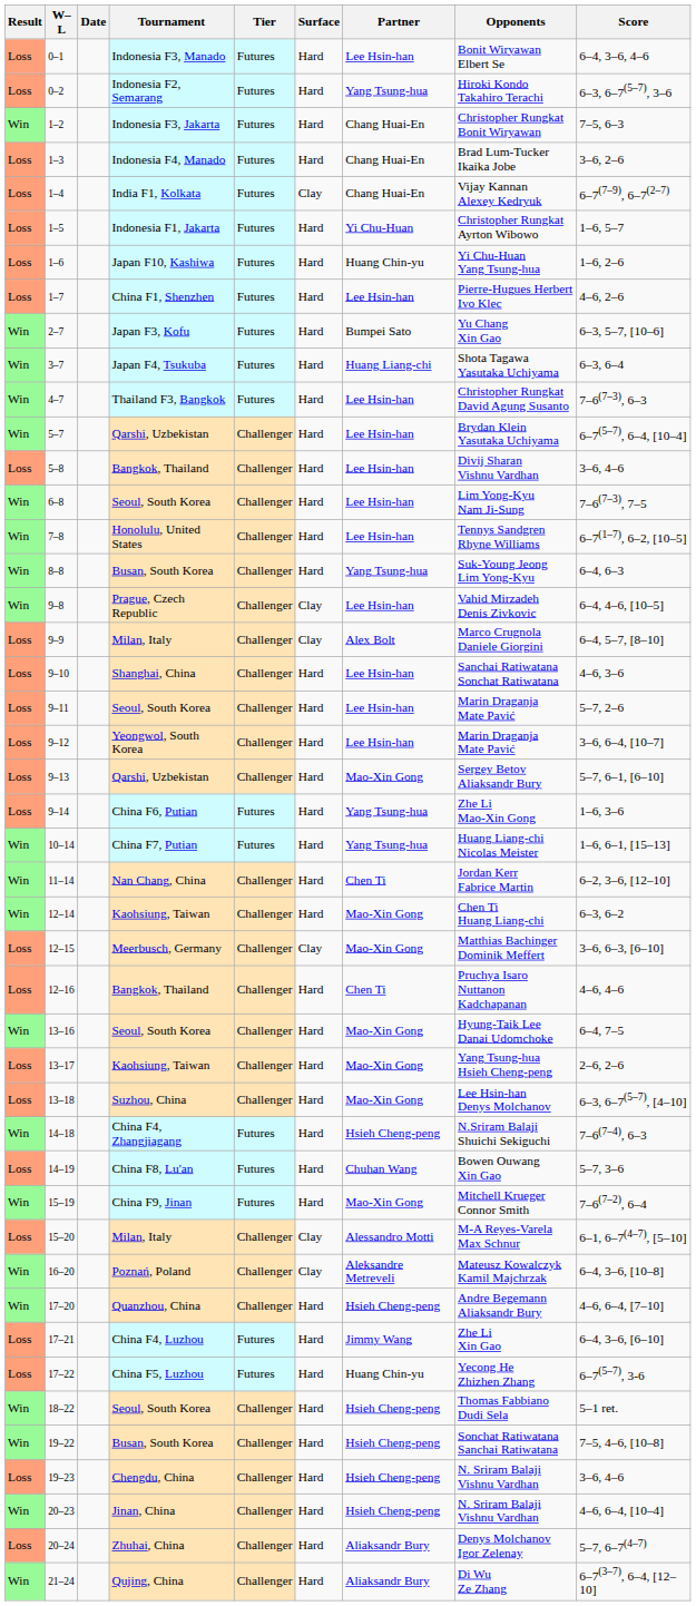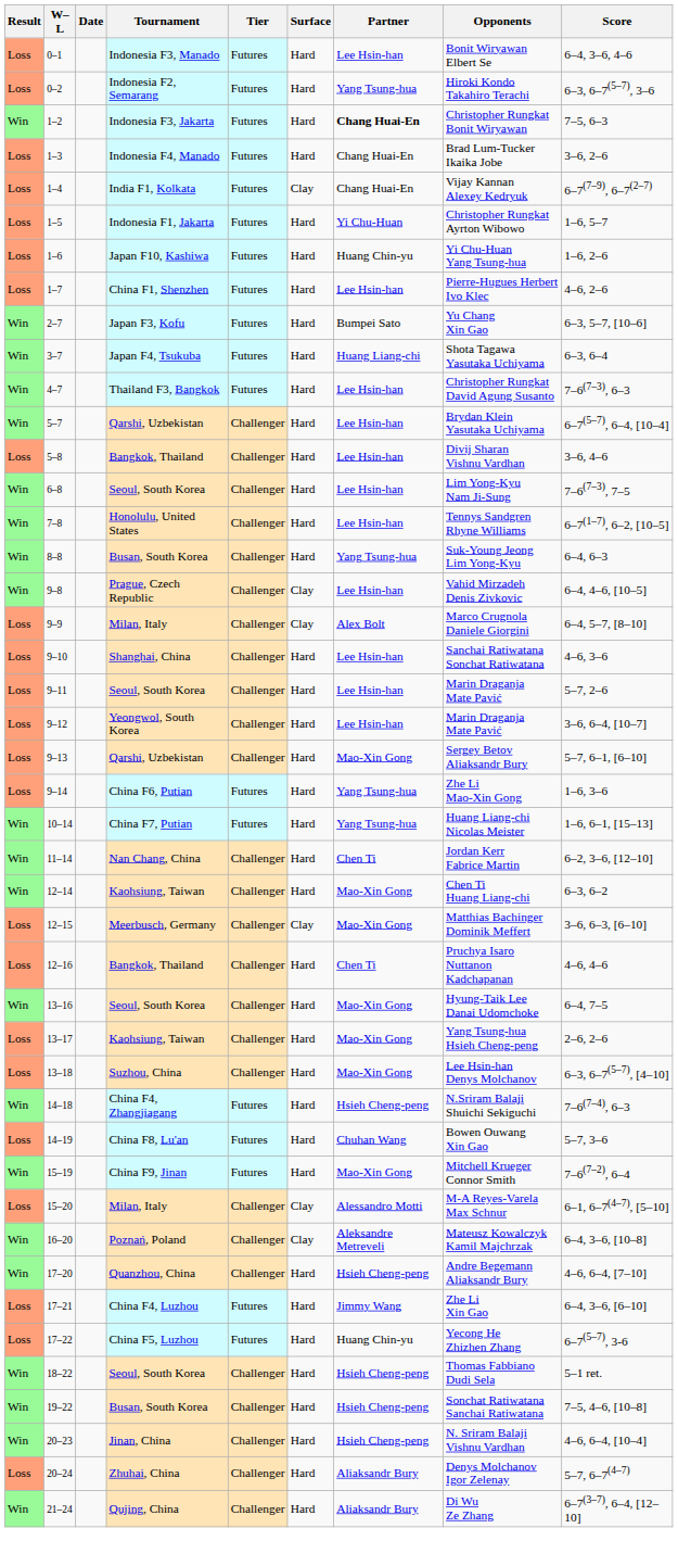 <table class="sortable wikitable">
 <tr>
 <th>Result</th>
 <th class="unsortable">W–L</th>
 <th>Date</th>
 <th>Tournament</th>
 <th>Tier</th>
 <th>Surface</th>
 <th>Partner</th>
 <th>Opponents</th>
 <th class="unsortable">Score</th>
 </tr>
 <tr>
 <td bgcolor=FFA07A>Loss</td>
 <td><small>0–1</small></td>
 <td></td>
 <td style="background:#cffcff;">Indonesia F3, <a href='#'>Manado</a></td>
 <td style="background:#cffcff;">Futures</td>
 <td>Hard</td>
 <td> <a href='#'>Lee Hsin-han</a></td>
 <td> <a href='#'>Bonit Wiryawan</a> <br> Elbert Se</td>
 <td>6–4, 3–6, 4–6</td>
 </tr>
 <tr>
 <td bgcolor=FFA07A>Loss</td>
 <td><small>0–2</small></td>
 <td></td>
 <td style="background:#cffcff;">Indonesia F2, <a href='#'>Semarang</a></td>
 <td style="background:#cffcff;">Futures</td>
 <td>Hard</td>
 <td> <a href='#'>Yang Tsung-hua</a></td>
 <td> <a href='#'>Hiroki Kondo</a> <br> <a href='#'>Takahiro Terachi</a></td>
 <td>6–3, 6–7<sup>(5–7)</sup>, 3–6</td>
 </tr>
 <tr>
 <td style="background:#98FB98">Win</td>
 <td><small>1–2</small></td>
 <td></td>
 <td style="background:#cffcff;">Indonesia F3, <a href='#'>Jakarta</a></td>
 <td style="background:#cffcff;">Futures</td>
 <td>Hard</td>
-<td> Chang Huai-En</td>
+<td><strong> Chang Huai-En</strong></td>
 <td> <a href='#'>Christopher Rungkat</a> <br> <a href='#'>Bonit Wiryawan</a></td>
 <td>7–5, 6–3</td>
 </tr>
 <tr>
 <td bgcolor=FFA07A>Loss</td>
 <td><small>1–3</small></td>
 <td></td>
 <td style="background:#cffcff;">Indonesia F4, <a href='#'>Manado</a></td>
 <td style="background:#cffcff;">Futures</td>
 <td>Hard</td>
 <td> Chang Huai-En</td>
 <td> Brad Lum-Tucker <br> Ikaika Jobe</td>
 <td>3–6, 2–6</td>
 </tr>
 <tr>
 <td bgcolor=FFA07A>Loss</td>
 <td><small>1–4</small></td>
 <td></td>
 <td style="background:#cffcff;">India F1, <a href='#'>Kolkata</a></td>
 <td style="background:#cffcff;">Futures</td>
 <td>Clay</td>
 <td> Chang Huai-En</td>
 <td> Vijay Kannan <br> <a href='#'>Alexey Kedryuk</a></td>
 <td>6–7<sup>(7–9)</sup>, 6–7<sup>(2–7)</sup></td>
 </tr>
 <tr>
 <td bgcolor=FFA07A>Loss</td>
 <td><small>1–5</small></td>
 <td></td>
 <td style="background:#cffcff;">Indonesia F1, <a href='#'>Jakarta</a></td>
 <td style="background:#cffcff;">Futures</td>
 <td>Hard</td>
 <td> <a href='#'>Yi Chu-Huan</a></td>
 <td> <a href='#'>Christopher Rungkat</a> <br> Ayrton Wibowo</td>
 <td>1–6, 5–7</td>
 </tr>
 <tr>
 <td bgcolor=FFA07A>Loss</td>
 <td><small>1–6</small></td>
 <td></td>
 <td style="background:#cffcff;">Japan F10, <a href='#'>Kashiwa</a></td>
 <td style="background:#cffcff;">Futures</td>
 <td>Hard</td>
 <td> Huang Chin-yu</td>
 <td> <a href='#'>Yi Chu-Huan</a> <br> <a href='#'>Yang Tsung-hua</a></td>
 <td>1–6, 2–6</td>
 </tr>
 <tr>
 <td bgcolor=FFA07A>Loss</td>
 <td><small>1–7</small></td>
 <td></td>
 <td style="background:#cffcff;">China F1, <a href='#'>Shenzhen</a></td>
 <td style="background:#cffcff;">Futures</td>
 <td>Hard</td>
 <td> <a href='#'>Lee Hsin-han</a></td>
 <td> <a href='#'>Pierre-Hugues Herbert</a> <br> <a href='#'>Ivo Klec</a></td>
 <td>4–6, 2–6</td>
 </tr>
 <tr>
 <td style="background:#98FB98">Win</td>
 <td><small>2–7</small></td>
 <td></td>
 <td style="background:#cffcff;">Japan F3, <a href='#'>Kofu</a></td>
 <td style="background:#cffcff;">Futures</td>
 <td>Hard</td>
 <td> Bumpei Sato</td>
 <td> <a href='#'>Yu Chang</a> <br> <a href='#'>Xin Gao</a></td>
 <td>6–3, 5–7, [10–6]</td>
 </tr>
 <tr>
 <td style="background:#98FB98">Win</td>
 <td><small>3–7</small></td>
 <td></td>
 <td style="background:#cffcff;">Japan F4, <a href='#'>Tsukuba</a></td>
 <td style="background:#cffcff;">Futures</td>
 <td>Hard</td>
 <td> <a href='#'>Huang Liang-chi</a></td>
 <td> Shota Tagawa <br> <a href='#'>Yasutaka Uchiyama</a></td>
 <td>6–3, 6–4</td>
 </tr>
 <tr>
 <td style="background:#98FB98">Win</td>
 <td><small>4–7</small></td>
 <td></td>
 <td style="background:#cffcff;">Thailand F3, <a href='#'>Bangkok</a></td>
 <td style="background:#cffcff;">Futures</td>
 <td>Hard</td>
 <td> <a href='#'>Lee Hsin-han</a></td>
 <td> <a href='#'>Christopher Rungkat</a> <br> <a href='#'>David Agung Susanto</a></td>
 <td>7–6<sup>(7–3)</sup>, 6–3</td>
 </tr>
 <tr>
 <td style="background:#98FB98">Win</td>
 <td><small>5–7</small></td>
 <td></td>
 <td style="background:moccasin;"><a href='#'>Qarshi</a>, Uzbekistan</td>
 <td style="background:moccasin;">Challenger</td>
 <td>Hard</td>
 <td> <a href='#'>Lee Hsin-han</a></td>
 <td> <a href='#'>Brydan Klein</a> <br> <a href='#'>Yasutaka Uchiyama</a></td>
 <td>6–7<sup>(5–7)</sup>, 6–4, [10–4]</td>
 </tr>
 <tr>
 <td bgcolor=FFA07A>Loss</td>
 <td><small>5–8</small></td>
 <td></td>
 <td style="background:moccasin;"><a href='#'>Bangkok</a>, Thailand</td>
 <td style="background:moccasin;">Challenger</td>
 <td>Hard</td>
 <td> <a href='#'>Lee Hsin-han</a></td>
 <td> <a href='#'>Divij Sharan</a> <br> <a href='#'>Vishnu Vardhan</a></td>
 <td>3–6, 4–6</td>
 </tr>
 <tr>
 <td style="background:#98FB98">Win</td>
 <td><small>6–8</small></td>
 <td></td>
 <td style="background:moccasin;"><a href='#'>Seoul</a>, South Korea</td>
 <td style="background:moccasin;">Challenger</td>
 <td>Hard</td>
 <td> <a href='#'>Lee Hsin-han</a></td>
 <td> <a href='#'>Lim Yong-Kyu</a> <br> <a href='#'>Nam Ji-Sung</a></td>
 <td>7–6<sup>(7–3)</sup>, 7–5</td>
 </tr>
 <tr>
 <td style="background:#98FB98">Win</td>
 <td><small>7–8</small></td>
 <td></td>
 <td style="background:moccasin;"><a href='#'>Honolulu</a>, United States</td>
 <td style="background:moccasin;">Challenger</td>
 <td>Hard</td>
 <td> <a href='#'>Lee Hsin-han</a></td>
 <td> <a href='#'>Tennys Sandgren</a> <br> <a href='#'>Rhyne Williams</a></td>
 <td>6–7<sup>(1–7)</sup>, 6–2, [10–5]</td>
 </tr>
 <tr>
 <td style="background:#98FB98">Win</td>
 <td><small>8–8</small></td>
 <td></td>
 <td style="background:moccasin;"><a href='#'>Busan</a>, South Korea</td>
 <td style="background:moccasin;">Challenger</td>
 <td>Hard</td>
 <td> <a href='#'>Yang Tsung-hua</a></td>
 <td> <a href='#'>Suk-Young Jeong</a> <br> <a href='#'>Lim Yong-Kyu</a></td>
 <td>6–4, 6–3</td>
 </tr>
 <tr>
 <td style="background:#98FB98">Win</td>
 <td><small>9–8</small></td>
 <td></td>
 <td style="background:moccasin;"><a href='#'>Prague</a>, Czech Republic</td>
 <td style="background:moccasin;">Challenger</td>
 <td>Clay</td>
 <td> <a href='#'>Lee Hsin-han</a></td>
 <td> <a href='#'>Vahid Mirzadeh</a> <br> <a href='#'>Denis Zivkovic</a></td>
 <td>6–4, 4–6, [10–5]</td>
 </tr>
 <tr>
 <td bgcolor=FFA07A>Loss</td>
 <td><small>9–9</small></td>
 <td></td>
 <td style="background:moccasin;"><a href='#'>Milan</a>, Italy</td>
 <td style="background:moccasin;">Challenger</td>
 <td>Clay</td>
 <td> <a href='#'>Alex Bolt</a></td>
 <td> <a href='#'>Marco Crugnola</a> <br> <a href='#'>Daniele Giorgini</a></td>
 <td>6–4, 5–7, [8–10]</td>
 </tr>
 <tr>
 <td bgcolor=FFA07A>Loss</td>
 <td><small>9–10</small></td>
 <td></td>
 <td style="background:moccasin;"><a href='#'>Shanghai</a>, China</td>
 <td style="background:moccasin;">Challenger</td>
 <td>Hard</td>
 <td> <a href='#'>Lee Hsin-han</a></td>
 <td> <a href='#'>Sanchai Ratiwatana</a> <br> <a href='#'>Sonchat Ratiwatana</a></td>
 <td>4–6, 3–6</td>
 </tr>
 <tr>
 <td bgcolor=FFA07A>Loss</td>
 <td><small>9–11</small></td>
 <td></td>
 <td style="background:moccasin;"><a href='#'>Seoul</a>, South Korea</td>
 <td style="background:moccasin;">Challenger</td>
 <td>Hard</td>
 <td> <a href='#'>Lee Hsin-han</a></td>
 <td> <a href='#'>Marin Draganja</a> <br> <a href='#'>Mate Pavić</a></td>
 <td>5–7, 2–6</td>
 </tr>
 <tr>
 <td bgcolor=FFA07A>Loss</td>
 <td><small>9–12</small></td>
 <td></td>
 <td style="background:moccasin;"><a href='#'>Yeongwol</a>, South Korea</td>
 <td style="background:moccasin;">Challenger</td>
 <td>Hard</td>
 <td> <a href='#'>Lee Hsin-han</a></td>
 <td> <a href='#'>Marin Draganja</a> <br> <a href='#'>Mate Pavić</a></td>
 <td>3–6, 6–4, [10–7]</td>
 </tr>
 <tr>
 <td bgcolor=FFA07A>Loss</td>
 <td><small>9–13</small></td>
 <td></td>
 <td style="background:moccasin;"><a href='#'>Qarshi</a>, Uzbekistan</td>
 <td style="background:moccasin;">Challenger</td>
 <td>Hard</td>
 <td> <a href='#'>Mao-Xin Gong</a></td>
 <td> <a href='#'>Sergey Betov</a> <br> <a href='#'>Aliaksandr Bury</a></td>
 <td>5–7, 6–1, [6–10]</td>
 </tr>
 <tr>
 <td bgcolor=FFA07A>Loss</td>
 <td><small>9–14</small></td>
 <td></td>
 <td style="background:#cffcff;">China F6, <a href='#'>Putian</a></td>
 <td style="background:#cffcff;">Futures</td>
 <td>Hard</td>
 <td> <a href='#'>Yang Tsung-hua</a></td>
 <td> <a href='#'>Zhe Li</a> <br> <a href='#'>Mao-Xin Gong</a></td>
 <td>1–6, 3–6</td>
 </tr>
 <tr>
 <td style="background:#98FB98">Win</td>
 <td><small>10–14</small></td>
 <td></td>
 <td style="background:#cffcff;">China F7, <a href='#'>Putian</a></td>
 <td style="background:#cffcff;">Futures</td>
 <td>Hard</td>
 <td> <a href='#'>Yang Tsung-hua</a></td>
 <td> <a href='#'>Huang Liang-chi</a> <br> <a href='#'>Nicolas Meister</a></td>
 <td>1–6, 6–1, [15–13]</td>
 </tr>
 <tr>
 <td style="background:#98FB98">Win</td>
 <td><small>11–14</small></td>
 <td></td>
 <td style="background:moccasin;"><a href='#'>Nan Chang</a>, China</td>
 <td style="background:moccasin;">Challenger</td>
 <td>Hard</td>
 <td> <a href='#'>Chen Ti</a></td>
 <td> <a href='#'>Jordan Kerr</a> <br> <a href='#'>Fabrice Martin</a></td>
 <td>6–2, 3–6, [12–10]</td>
 </tr>
 <tr>
 <td style="background:#98FB98">Win</td>
 <td><small>12–14</small></td>
 <td></td>
 <td style="background:moccasin;"><a href='#'>Kaohsiung</a>, Taiwan</td>
 <td style="background:moccasin;">Challenger</td>
 <td>Hard</td>
 <td> <a href='#'>Mao-Xin Gong</a></td>
 <td> <a href='#'>Chen Ti</a> <br> <a href='#'>Huang Liang-chi</a></td>
 <td>6–3, 6–2</td>
 </tr>
 <tr>
 <td bgcolor=FFA07A>Loss</td>
 <td><small>12–15</small></td>
 <td></td>
 <td style="background:moccasin;"><a href='#'>Meerbusch</a>, Germany</td>
 <td style="background:moccasin;">Challenger</td>
 <td>Clay</td>
 <td> <a href='#'>Mao-Xin Gong</a></td>
 <td> <a href='#'>Matthias Bachinger</a> <br> <a href='#'>Dominik Meffert</a></td>
 <td>3–6, 6–3, [6–10]</td>
 </tr>
 <tr>
 <td bgcolor=FFA07A>Loss</td>
 <td><small>12–16</small></td>
 <td></td>
 <td style="background:moccasin;"><a href='#'>Bangkok</a>, Thailand</td>
 <td style="background:moccasin;">Challenger</td>
 <td>Hard</td>
 <td> <a href='#'>Chen Ti</a></td>
 <td> <a href='#'>Pruchya Isaro</a> <br> <a href='#'>Nuttanon Kadchapanan</a></td>
 <td>4–6, 4–6</td>
 </tr>
 <tr>
 <td style="background:#98FB98">Win</td>
 <td><small>13–16</small></td>
 <td></td>
 <td style="background:moccasin;"><a href='#'>Seoul</a>, South Korea</td>
 <td style="background:moccasin;">Challenger</td>
 <td>Hard</td>
 <td> <a href='#'>Mao-Xin Gong</a></td>
 <td> <a href='#'>Hyung-Taik Lee</a> <br> <a href='#'>Danai Udomchoke</a></td>
 <td>6–4, 7–5</td>
 </tr>
 <tr>
 <td bgcolor=FFA07A>Loss</td>
 <td><small>13–17</small></td>
 <td></td>
 <td style="background:moccasin;"><a href='#'>Kaohsiung</a>, Taiwan</td>
 <td style="background:moccasin;">Challenger</td>
 <td>Hard</td>
 <td> <a href='#'>Mao-Xin Gong</a></td>
 <td> <a href='#'>Yang Tsung-hua</a> <br> <a href='#'>Hsieh Cheng-peng</a></td>
 <td>2–6, 2–6</td>
 </tr>
 <tr>
 <td bgcolor=FFA07A>Loss</td>
 <td><small>13–18</small></td>
 <td></td>
 <td style="background:moccasin;"><a href='#'>Suzhou</a>, China</td>
 <td style="background:moccasin;">Challenger</td>
 <td>Hard</td>
 <td> <a href='#'>Mao-Xin Gong</a></td>
 <td> <a href='#'>Lee Hsin-han</a> <br> <a href='#'>Denys Molchanov</a></td>
 <td>6–3, 6–7<sup>(5–7)</sup>, [4–10]</td>
 </tr>
 <tr>
 <td style="background:#98FB98">Win</td>
 <td><small>14–18</small></td>
 <td></td>
 <td style="background:#cffcff;">China F4, <a href='#'>Zhangjiagang</a></td>
 <td style="background:#cffcff;">Futures</td>
 <td>Hard</td>
 <td> <a href='#'>Hsieh Cheng-peng</a></td>
 <td> <a href='#'>N.Sriram Balaji</a> <br> Shuichi Sekiguchi</td>
 <td>7–6<sup>(7–4)</sup>, 6–3</td>
 </tr>
 <tr>
 <td bgcolor=FFA07A>Loss</td>
 <td><small>14–19</small></td>
 <td></td>
 <td style="background:#cffcff;">China F8, <a href='#'>Lu'an</a></td>
 <td style="background:#cffcff;">Futures</td>
 <td>Hard</td>
 <td> <a href='#'>Chuhan Wang</a></td>
 <td> Bowen Ouwang <br> <a href='#'>Xin Gao</a></td>
 <td>5–7, 3–6</td>
 </tr>
 <tr>
 <td style="background:#98FB98">Win</td>
 <td><small>15–19</small></td>
 <td></td>
 <td style="background:#cffcff;">China F9, <a href='#'>Jinan</a></td>
 <td style="background:#cffcff;">Futures</td>
 <td>Hard</td>
 <td> <a href='#'>Mao-Xin Gong</a></td>
 <td> <a href='#'>Mitchell Krueger</a> <br> Connor Smith</td>
 <td>7–6<sup>(7–2)</sup>, 6–4</td>
 </tr>
 <tr>
 <td bgcolor=FFA07A>Loss</td>
 <td><small>15–20</small></td>
 <td></td>
 <td style="background:moccasin;"><a href='#'>Milan</a>, Italy</td>
 <td style="background:moccasin;">Challenger</td>
 <td>Clay</td>
 <td> <a href='#'>Alessandro Motti</a></td>
 <td> <a href='#'>M-A Reyes-Varela</a> <br> <a href='#'>Max Schnur</a></td>
 <td>6–1, 6–7<sup>(4–7)</sup>, [5–10]</td>
 </tr>
 <tr>
 <td style="background:#98FB98">Win</td>
 <td><small>16–20</small></td>
 <td></td>
 <td style="background:moccasin;"><a href='#'>Poznań</a>, Poland</td>
 <td style="background:moccasin;">Challenger</td>
 <td>Clay</td>
 <td> <a href='#'>Aleksandre Metreveli</a></td>
 <td> <a href='#'>Mateusz Kowalczyk</a> <br> <a href='#'>Kamil Majchrzak</a></td>
 <td>6–4, 3–6, [10–8]</td>
 </tr>
 <tr>
 <td style="background:#98FB98">Win</td>
 <td><small>17–20</small></td>
 <td></td>
 <td style="background:moccasin;"><a href='#'>Quanzhou</a>, China</td>
 <td style="background:moccasin;">Challenger</td>
 <td>Hard</td>
 <td> <a href='#'>Hsieh Cheng-peng</a></td>
 <td> <a href='#'>Andre Begemann</a> <br> <a href='#'>Aliaksandr Bury</a></td>
 <td>4–6, 6–4, [7–10]</td>
 </tr>
 <tr>
 <td bgcolor=FFA07A>Loss</td>
 <td><small>17–21</small></td>
 <td></td>
 <td style="background:#cffcff;">China F4, <a href='#'>Luzhou</a></td>
 <td style="background:#cffcff;">Futures</td>
 <td>Hard</td>
 <td> <a href='#'>Jimmy Wang</a></td>
 <td> <a href='#'>Zhe Li</a> <br> <a href='#'>Xin Gao</a></td>
 <td>6–4, 3–6, [6–10]</td>
 </tr>
 <tr>
 <td bgcolor=FFA07A>Loss</td>
 <td><small>17–22</small></td>
 <td></td>
 <td style="background:#cffcff;">China F5, <a href='#'>Luzhou</a></td>
 <td style="background:#cffcff;">Futures</td>
 <td>Hard</td>
 <td> Huang Chin-yu</td>
 <td> <a href='#'>Yecong He</a> <br> <a href='#'>Zhizhen Zhang</a></td>
 <td>6–7<sup>(5–7)</sup>, 3-6</td>
 </tr>
 <tr>
 <td style="background:#98FB98">Win</td>
 <td><small>18–22</small></td>
 <td></td>
 <td style="background:moccasin;"><a href='#'>Seoul</a>, South Korea</td>
 <td style="background:moccasin;">Challenger</td>
 <td>Hard</td>
 <td> <a href='#'>Hsieh Cheng-peng</a></td>
 <td> <a href='#'>Thomas Fabbiano</a> <br> <a href='#'>Dudi Sela</a></td>
 <td>5–1 ret.</td>
 </tr>
 <tr>
 <td style="background:#98FB98">Win</td>
 <td><small>19–22</small></td>
 <td></td>
 <td style="background:moccasin;"><a href='#'>Busan</a>, South Korea</td>
 <td style="background:moccasin;">Challenger</td>
 <td>Hard</td>
 <td> <a href='#'>Hsieh Cheng-peng</a></td>
 <td> <a href='#'>Sonchat Ratiwatana</a> <br> <a href='#'>Sanchai Ratiwatana</a></td>
 <td>7–5, 4–6, [10–8]</td>
 </tr>
 <tr>
-<td bgcolor=FFA07A>Loss</td>
-<td><small>19–23</small></td>
-<td></td>
-<td style="background:moccasin;"><a href='#'>Chengdu</a>, China</td>
-<td style="background:moccasin;">Challenger</td>
-<td>Hard</td>
-<td> <a href='#'>Hsieh Cheng-peng</a></td>
-<td> <a href='#'>N. Sriram Balaji</a> <br> <a href='#'>Vishnu Vardhan</a></td>
-<td>3–6, 4–6</td>
-</tr>
-<tr>
 <td style="background:#98FB98">Win</td>
 <td><small>20–23</small></td>
 <td></td>
 <td style="background:moccasin;"><a href='#'>Jinan</a>, China</td>
 <td style="background:moccasin;">Challenger</td>
 <td>Hard</td>
 <td> <a href='#'>Hsieh Cheng-peng</a></td>
 <td> <a href='#'>N. Sriram Balaji</a> <br> <a href='#'>Vishnu Vardhan</a></td>
 <td>4–6, 6–4, [10–4]</td>
 </tr>
 <tr>
 <td bgcolor=FFA07A>Loss</td>
 <td><small>20–24</small></td>
 <td></td>
 <td style="background:moccasin;"><a href='#'>Zhuhai</a>, China</td>
 <td style="background:moccasin;">Challenger</td>
 <td>Hard</td>
 <td> <a href='#'>Aliaksandr Bury</a></td>
 <td> <a href='#'>Denys Molchanov</a> <br> <a href='#'>Igor Zelenay</a></td>
 <td>5–7, 6–7<sup>(4–7)</sup></td>
 </tr>
 <tr>
 <td style="background:#98FB98">Win</td>
 <td><small>21–24</small></td>
 <td></td>
 <td style="background:moccasin;"><a href='#'>Qujing</a>, China</td>
 <td style="background:moccasin;">Challenger</td>
 <td>Hard</td>
 <td> <a href='#'>Aliaksandr Bury</a></td>
 <td> <a href='#'>Di Wu</a> <br> <a href='#'>Ze Zhang</a></td>
 <td>6–7<sup>(3–7)</sup>, 6–4, [12–10]</td>
 </tr>
 </table>
